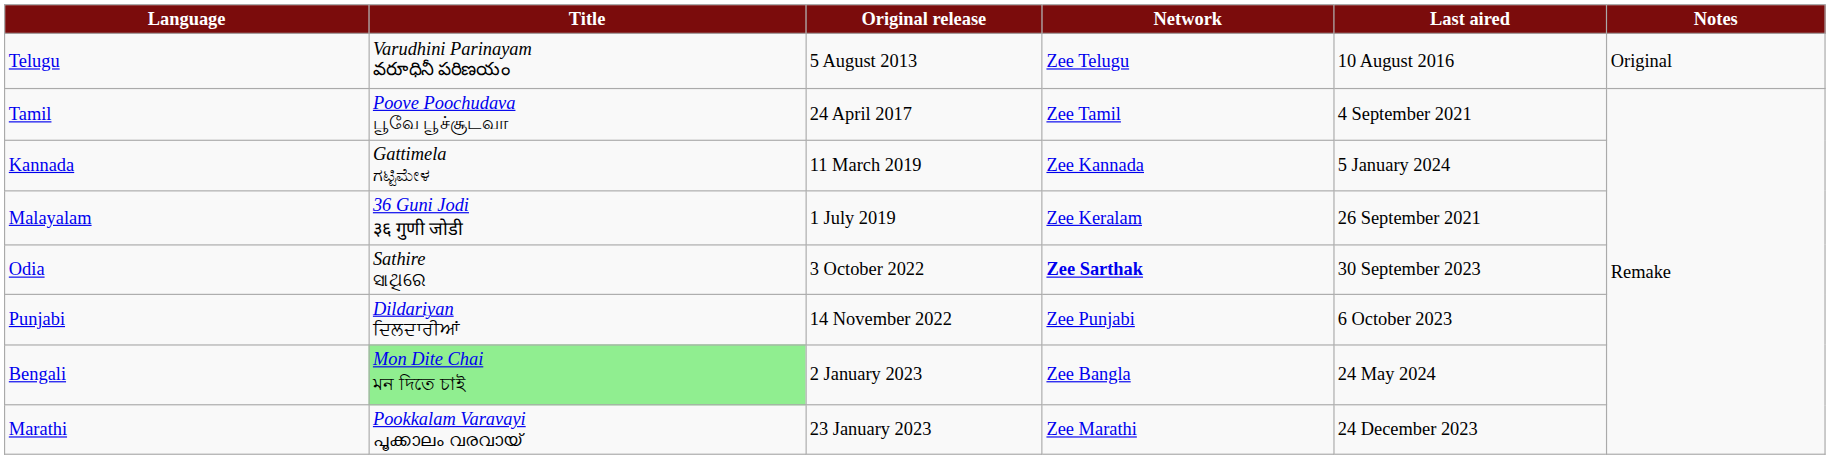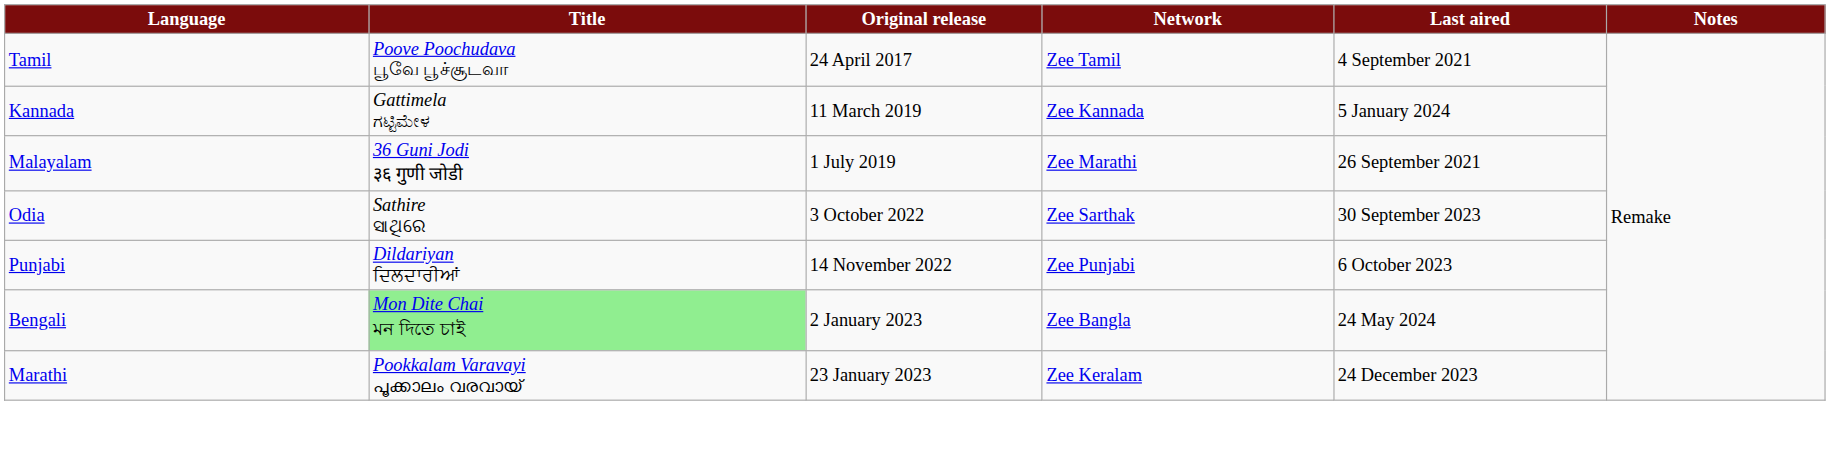 <table class="wikitable" style="width: 100%; margin-right: 0;">
 <tr style="color:white">
 <th style="background:#7b0c0c; width:20%;">Language</th>
 <th style="background:#7b0c0c; width:24%;">Title</th>
 <th style="background:#7b0c0c; width:13%;">Original release</th>
 <th style="background:#7b0c0c; width:16%;">Network</th>
 <th style="background:#7b0c0c; width:15%;">Last aired</th>
 <th style="background:#7b0c0c; width:18%;">Notes</th>
-</tr>
-<tr>
-<td><a href='#'>Telugu</a></td>
-<td><em>Varudhini Parinayam</em> <br> వరూధినీ పరిణయం</td>
-<td>5 August 2013</td>
-<td><a href='#'>Zee Telugu</a></td>
-<td>10 August 2016</td>
-<td>Original</td>
 </tr>
 <tr>
 <td><a href='#'>Tamil</a></td>
 <td><em><a href='#'>Poove Poochudava</a></em> <br> பூவே பூச்சூடவா</td>
 <td>24 April 2017</td>
 <td><a href='#'>Zee Tamil</a></td>
 <td>4 September 2021</td>
 <td rowspan="7">Remake</td>
 </tr>
 <tr>
 <td><a href='#'>Kannada</a></td>
 <td><em>Gattimela</em> <br> ಗಟ್ಟಿಮೇಳ</td>
 <td>11 March 2019</td>
 <td><a href='#'>Zee Kannada</a></td>
 <td>5 January 2024</td>
 </tr>
 <tr>
 <td><a href='#'>Malayalam</a></td>
 <td><em><a href='#'>36 Guni Jodi</a></em> <br> ३६ गुणी जोडी</td>
 <td>1 July 2019</td>
-<td><a href='#'>Zee Keralam</a></td>
+<td><a href='#'>Zee Marathi</a></td>
 <td>26 September 2021</td>
 </tr>
 <tr>
 <td><a href='#'>Odia</a></td>
 <td><em>Sathire</em> <br> ସାଥିରେ</td>
 <td>3 October 2022</td>
-<td><strong><a href='#'>Zee Sarthak</a></strong></td>
+<td><a href='#'>Zee Sarthak</a></td>
 <td>30 September 2023</td>
 </tr>
 <tr>
 <td><a href='#'>Punjabi</a></td>
 <td><em><a href='#'>Dildariyan</a></em> <br> ਦਿਲਦਾਰੀਆਂ</td>
 <td>14 November 2022</td>
 <td><a href='#'>Zee Punjabi</a></td>
 <td>6 October 2023</td>
 </tr>
 <tr>
 <td><a href='#'>Bengali</a></td>
 <td style="background: lightgreen;"><em><a href='#'>Mon Dite Chai</a></em> <br> মন দিতে চাই</td>
 <td>2 January 2023</td>
 <td><a href='#'>Zee Bangla</a></td>
 <td>24 May 2024</td>
 </tr>
 <tr>
 <td><a href='#'>Marathi</a></td>
 <td><em><a href='#'>Pookkalam Varavayi</a></em> <br> പൂക്കാലം വരവായ്</td>
 <td>23 January 2023</td>
-<td><a href='#'>Zee Marathi</a></td>
+<td><a href='#'>Zee Keralam</a></td>
 <td>24 December 2023</td>
 </tr>
 </table>
